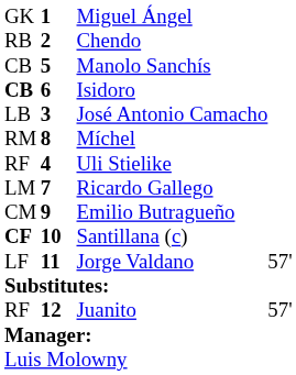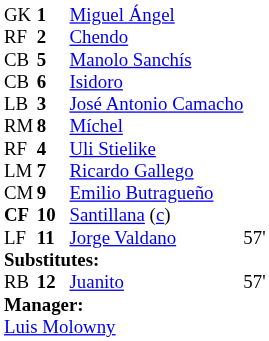 <table style="font-size: 90%" cellspacing="0" cellpadding="0">
 <tr>
 <td colspan="4"></td>
 </tr>
 <tr>
 <th width=25></th>
 <th width=25></th>
 </tr>
 <tr>
 <td>GK</td>
 <td><strong>1</strong></td>
 <td> <a href='#'>Miguel Ángel</a></td>
 </tr>
 <tr>
-<td>RB</td>
+<td>RF</td>
 <td><strong>2</strong></td>
 <td> <a href='#'>Chendo</a></td>
 </tr>
 <tr>
 <td>CB</td>
 <td><strong>5</strong></td>
 <td> <a href='#'>Manolo Sanchís</a></td>
 </tr>
 <tr>
-<td><strong>CB</strong></td>
+<td>CB</td>
 <td><strong>6</strong></td>
 <td> <a href='#'>Isidoro</a></td>
 </tr>
 <tr>
 <td>LB</td>
 <td><strong>3</strong></td>
 <td> <a href='#'>José Antonio Camacho</a></td>
 </tr>
 <tr>
 <td>RM</td>
 <td><strong>8</strong></td>
 <td> <a href='#'>Míchel</a></td>
 </tr>
 <tr>
 <td>RF</td>
 <td><strong>4</strong></td>
 <td> <a href='#'>Uli Stielike</a></td>
 </tr>
 <tr>
 <td>LM</td>
 <td><strong>7</strong></td>
 <td> <a href='#'>Ricardo Gallego</a></td>
 </tr>
 <tr>
 <td>CM</td>
 <td><strong>9</strong></td>
 <td> <a href='#'>Emilio Butragueño</a></td>
 </tr>
 <tr>
 <td><strong>CF</strong></td>
 <td><strong>10</strong></td>
 <td> <a href='#'>Santillana</a> (<a href='#'>c</a>)</td>
 </tr>
 <tr>
 <td>LF</td>
 <td><strong>11</strong></td>
 <td> <a href='#'>Jorge Valdano</a></td>
 <td></td>
 <td> 57'</td>
 </tr>
 <tr>
 <td colspan=3><strong>Substitutes:</strong></td>
 </tr>
 <tr>
-<td>RF</td>
+<td>RB</td>
 <td><strong>12</strong></td>
 <td> <a href='#'>Juanito</a></td>
 <td></td>
 <td> 57'</td>
 </tr>
 <tr>
 <td colspan=3><strong>Manager:</strong></td>
 </tr>
 <tr>
 <td colspan=4> <a href='#'>Luis Molowny</a></td>
 </tr>
 </table>
